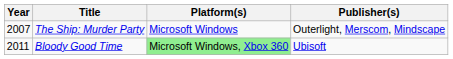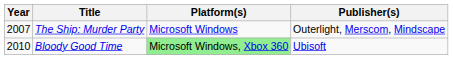 <table class="wikitable sortable">
 <tr>
 <th>Year</th>
 <th>Title</th>
 <th>Platform(s)</th>
 <th>Publisher(s)</th>
 </tr>
 <tr>
 <td>2007</td>
 <td><em><a href='#'>The Ship: Murder Party</a></em></td>
 <td><a href='#'>Microsoft Windows</a></td>
 <td>Outerlight, <a href='#'>Merscom</a>, <a href='#'>Mindscape</a></td>
 </tr>
 <tr>
-<td>2011</td>
+<td>2010</td>
 <td><em><a href='#'>Bloody Good Time</a></em></td>
 <td style="background: lightgreen;">Microsoft Windows, <a href='#'>Xbox 360</a></td>
 <td><a href='#'>Ubisoft</a></td>
 </tr>
 </table>
